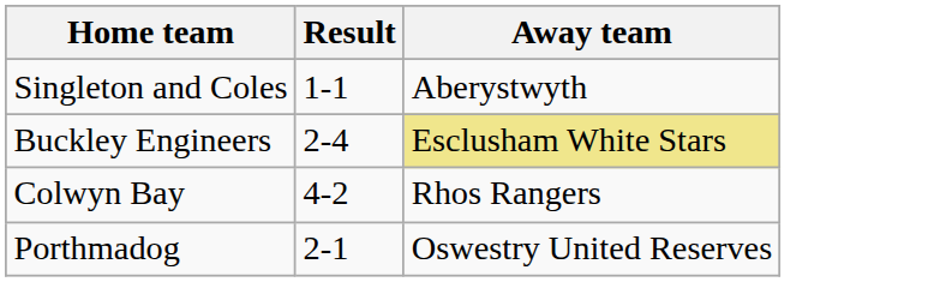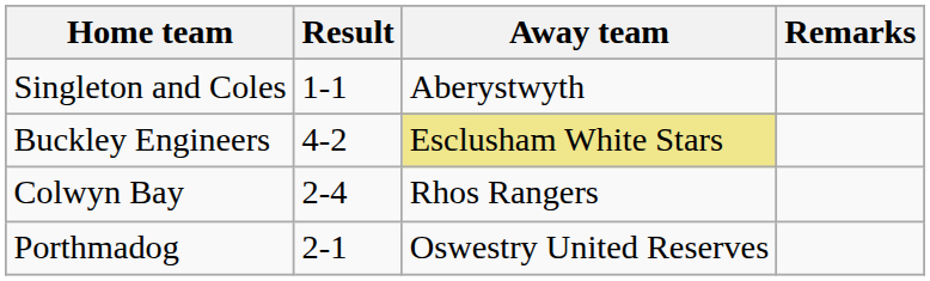 <table class="wikitable">
 <tr>
 <th>Home team</th>
 <th>Result</th>
 <th>Away team</th>
+<th>Remarks</th>
 </tr>
 <tr>
 <td> Singleton and Coles</td>
 <td>1-1</td>
 <td>Aberystwyth</td>
+<td></td>
 </tr>
 <tr>
 <td>Buckley Engineers</td>
-<td>2-4</td>
+<td>4-2</td>
 <td style="background: khaki;">Esclusham White Stars</td>
+<td></td>
 </tr>
 <tr>
 <td>Colwyn Bay</td>
-<td>4-2</td>
+<td>2-4</td>
 <td>Rhos Rangers</td>
+<td></td>
 </tr>
 <tr>
 <td>Porthmadog</td>
 <td>2-1</td>
 <td> Oswestry United Reserves</td>
+<td></td>
 </tr>
 </table>
